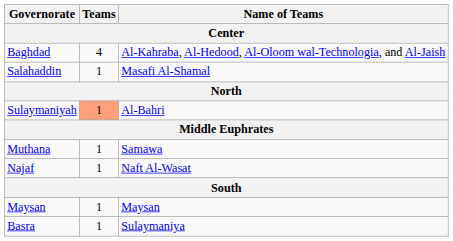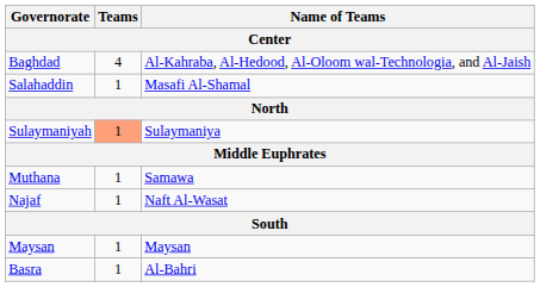 <table class="wikitable">
 <tr>
 <th>Governorate</th>
 <th>Teams</th>
 <th>Name of Teams</th>
 </tr>
 <tr>
 <th colspan = 3>Center</th>
 </tr>
 <tr>
 <td><a href='#'>Baghdad</a></td>
 <td align=center>4</td>
 <td><a href='#'>Al-Kahraba</a>, <a href='#'>Al-Hedood</a>, <a href='#'>Al-Oloom wal-Technologia</a>, and <a href='#'>Al-Jaish</a></td>
 </tr>
 <tr>
 <td><a href='#'>Salahaddin</a></td>
 <td align=center>1</td>
 <td><a href='#'>Masafi Al-Shamal</a></td>
 </tr>
 <tr>
 <th colspan = 3>North</th>
 </tr>
 <tr>
 <td><a href='#'>Sulaymaniyah</a></td>
 <td align=center style="background: lightsalmon;">1</td>
-<td><a href='#'>Al-Bahri</a></td>
+<td><a href='#'>Sulaymaniya</a></td>
 </tr>
 <tr>
 <th colspan = 3>Middle Euphrates</th>
 </tr>
 <tr>
 <td><a href='#'>Muthana</a></td>
 <td align=center>1</td>
 <td><a href='#'>Samawa</a></td>
 </tr>
 <tr>
 <td><a href='#'>Najaf</a></td>
 <td align=center>1</td>
 <td><a href='#'>Naft Al-Wasat</a></td>
 </tr>
 <tr>
 <th colspan = 3>South</th>
 </tr>
 <tr>
 <td><a href='#'>Maysan</a></td>
 <td align=center>1</td>
 <td><a href='#'>Maysan</a></td>
 </tr>
 <tr>
 <td><a href='#'>Basra</a></td>
 <td align=center>1</td>
-<td><a href='#'>Sulaymaniya</a></td>
+<td><a href='#'>Al-Bahri</a></td>
 </tr>
 </table>
